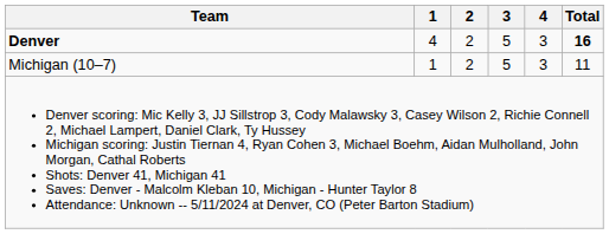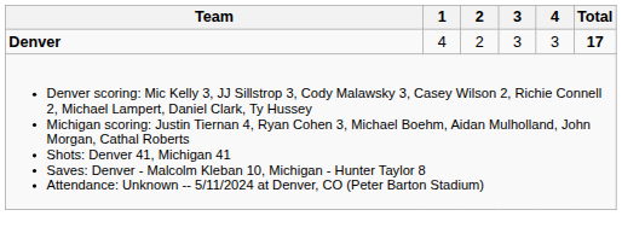 <table class="wikitable" style="text-align:center; max-width:40em">
 <tr>
 <th>Team</th>
 <th style="width:2em">1</th>
 <th style="width:2em">2</th>
 <th style="width:2em">3</th>
 <th style="width:2em">4</th>
 <th style="width:2em">Total</th>
 </tr>
 <tr>
 <td style="text-align:left"><strong>Denver</strong></td>
 <td>4</td>
 <td>2</td>
-<td>5</td>
 <td>3</td>
-<td><strong>16</strong></td>
-</tr>
-<tr>
-<td style="text-align:left">Michigan (10–7)</td>
-<td>1</td>
-<td>2</td>
-<td>5</td>
 <td>3</td>
-<td>11</td>
+<td><strong>17</strong></td>
 </tr>
 <tr>
 <td colspan=6 style="text-align:left; font-size:88%;"><br><ul><li>Denver scoring: Mic Kelly 3, 	JJ Sillstrop 3, Cody Malawsky 3, Casey Wilson 2, Richie Connell 2, Michael Lampert, 	Daniel Clark, Ty Hussey</li><li>Michigan scoring: Justin Tiernan 4, Ryan Cohen 3, Michael Boehm, Aidan Mulholland, John Morgan, Cathal Roberts</li><li>Shots: Denver 41, Michigan 41</li><li>Saves: Denver - Malcolm Kleban 10, Michigan - Hunter Taylor 8</li><li>Attendance: Unknown -- 5/11/2024 at Denver, CO (Peter Barton Stadium)</li></ul></td>
 </tr>
 </table>
